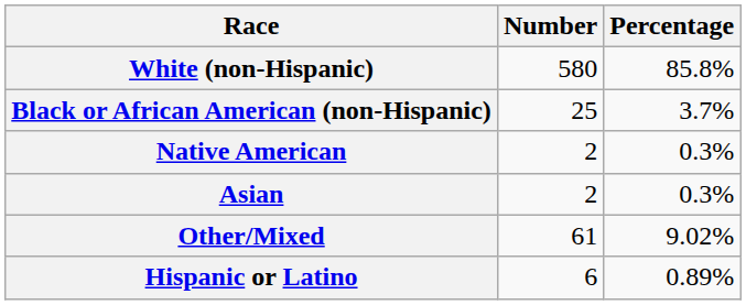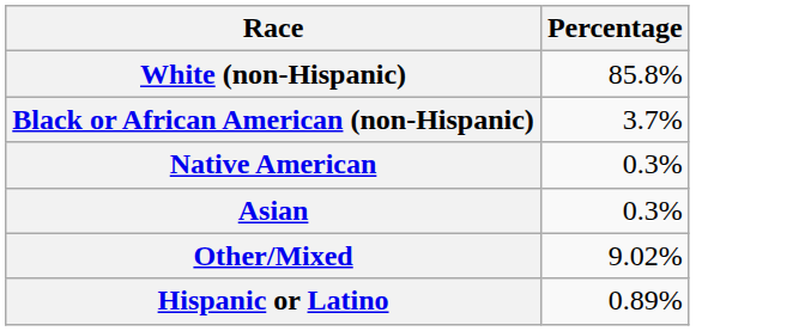 <table class="wikitable" style="text-align:right">
 <tr>
 <th scope="col">Race</th>
-<th scope="col">Number</th>
 <th scope="col">Percentage</th>
 </tr>
 <tr>
 <th scope="row"><a href='#'>White</a> (non-Hispanic)</th>
-<td>580</td>
 <td>85.8%</td>
 </tr>
 <tr>
 <th scope="row"><a href='#'>Black or African American</a> (non-Hispanic)</th>
-<td>25</td>
 <td>3.7%</td>
 </tr>
 <tr>
 <th scope="row"><a href='#'>Native American</a></th>
-<td>2</td>
 <td>0.3%</td>
 </tr>
 <tr>
 <th scope="row"><a href='#'>Asian</a></th>
-<td>2</td>
 <td>0.3%</td>
 </tr>
 <tr>
 <th scope="row"><a href='#'>Other/Mixed</a></th>
-<td>61</td>
 <td>9.02%</td>
 </tr>
 <tr>
 <th scope="row"><a href='#'>Hispanic</a> or <a href='#'>Latino</a></th>
-<td>6</td>
 <td>0.89%</td>
 </tr>
 </table>
